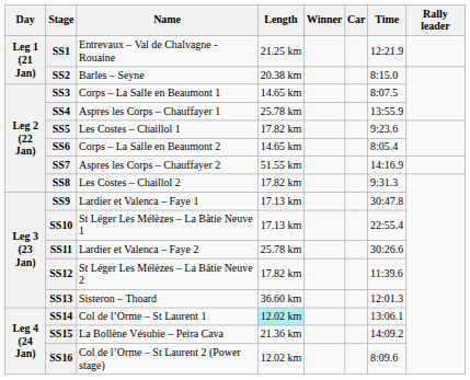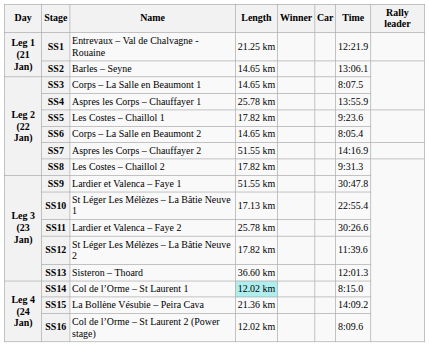 <table class="wikitable" style="text-align: left; font-size: 90%; max-width: 950px;">
 <tr>
 <th>Day</th>
 <th>Stage</th>
 <th>Name</th>
 <th>Length</th>
 <th>Winner</th>
 <th>Car</th>
 <th>Time</th>
 <th>Rally leader</th>
 </tr>
 <tr>
 <th rowspan=2>Leg 1<br>(21 Jan)</th>
 <th>SS1</th>
 <td>Entrevaux – Val de Chalvagne - Rouaine</td>
 <td>21.25 km</td>
 <td></td>
 <td></td>
 <td>12:21.9</td>
 <td></td>
 </tr>
 <tr>
 <th>SS2</th>
 <td>Barles – Seyne</td>
-<td>20.38 km</td>
+<td>14.65 km</td>
 <td></td>
 <td></td>
-<td>8:15.0</td>
+<td>13:06.1</td>
 <td rowspan=3></td>
 </tr>
 <tr>
 <th rowspan=6>Leg 2<br>(22 Jan)</th>
 <th>SS3</th>
 <td>Corps – La Salle en Beaumont 1</td>
 <td>14.65 km</td>
 <td></td>
 <td></td>
 <td>8:07.5</td>
 </tr>
 <tr>
 <th>SS4</th>
 <td>Aspres les Corps – Chauffayer 1</td>
 <td>25.78 km</td>
 <td></td>
 <td></td>
 <td>13:55.9</td>
 </tr>
 <tr>
 <th>SS5</th>
 <td>Les Costes – Chaillol 1</td>
 <td>17.82 km</td>
 <td></td>
 <td></td>
 <td>9:23.6</td>
 <td rowspan=2></td>
 </tr>
 <tr>
 <th>SS6</th>
 <td>Corps – La Salle en Beaumont 2</td>
 <td>14.65 km</td>
 <td></td>
 <td></td>
 <td>8:05.4</td>
 </tr>
 <tr>
 <th>SS7</th>
 <td>Aspres les Corps – Chauffayer 2</td>
 <td>51.55 km</td>
 <td></td>
 <td></td>
 <td>14:16.9</td>
 <td></td>
 </tr>
 <tr>
 <th>SS8</th>
 <td>Les Costes – Chaillol 2</td>
 <td>17.82 km</td>
 <td></td>
 <td></td>
 <td>9:31.3</td>
 <td rowspan=9></td>
 </tr>
 <tr>
 <th rowspan=5>Leg 3<br>(23 Jan)</th>
 <th>SS9</th>
 <td>Lardier et Valenca – Faye 1</td>
-<td>17.13 km</td>
+<td>51.55 km</td>
 <td></td>
 <td></td>
 <td>30:47.8</td>
 </tr>
 <tr>
 <th>SS10</th>
 <td>St Léger Les Mélèzes – La Bâtie Neuve 1</td>
 <td>17.13 km</td>
 <td></td>
 <td></td>
 <td>22:55.4</td>
 </tr>
 <tr>
 <th>SS11</th>
 <td>Lardier et Valenca – Faye 2</td>
 <td>25.78 km</td>
 <td></td>
 <td></td>
 <td>30:26.6</td>
 </tr>
 <tr>
 <th>SS12</th>
 <td>St Léger Les Mélèzes – La Bâtie Neuve 2</td>
 <td>17.82 km</td>
 <td></td>
 <td></td>
 <td>11:39.6</td>
 </tr>
 <tr>
 <th>SS13</th>
 <td>Sisteron – Thoard</td>
 <td>36.60 km</td>
 <td></td>
 <td></td>
 <td>12:01.3</td>
 </tr>
 <tr>
 <th rowspan=3>Leg 4<br>(24 Jan)</th>
 <th>SS14</th>
 <td>Col de l’Orme – St Laurent 1</td>
 <td style="background: paleturquoise;">12.02 km</td>
 <td></td>
 <td></td>
-<td>13:06.1</td>
+<td>8:15.0</td>
 </tr>
 <tr>
 <th>SS15</th>
 <td>La Bollène Vésubie – Peira Cava</td>
 <td>21.36 km</td>
 <td></td>
 <td></td>
 <td>14:09.2</td>
 </tr>
 <tr>
 <th>SS16</th>
 <td>Col de l’Orme – St Laurent 2 (Power stage)</td>
 <td>12.02 km</td>
 <td></td>
 <td></td>
 <td>8:09.6</td>
 </tr>
 </table>
